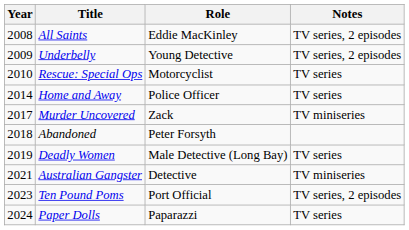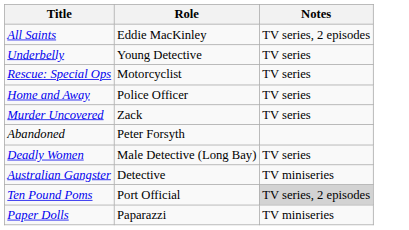 <table class="wikitable">
 <tr>
-<th>Year</th>
 <th>Title</th>
 <th>Role</th>
 <th>Notes</th>
 </tr>
 <tr>
-<td>2008</td>
 <td><em><a href='#'>All Saints</a></em></td>
 <td>Eddie MacKinley</td>
 <td>TV series, 2 episodes</td>
 </tr>
 <tr>
-<td>2009</td>
 <td><em><a href='#'>Underbelly</a></em></td>
 <td>Young Detective</td>
-<td>TV series, 2 episodes</td>
+<td>TV series</td>
 </tr>
 <tr>
-<td>2010</td>
 <td><em><a href='#'>Rescue: Special Ops</a></em></td>
 <td>Motorcyclist</td>
 <td>TV series</td>
 </tr>
 <tr>
-<td>2014</td>
 <td><em><a href='#'>Home and Away</a></em></td>
 <td>Police Officer</td>
 <td>TV series</td>
 </tr>
 <tr>
-<td>2017</td>
 <td><em><a href='#'>Murder Uncovered</a></em></td>
 <td>Zack</td>
-<td>TV miniseries</td>
+<td>TV series</td>
 </tr>
 <tr>
-<td>2018</td>
 <td><em>Abandoned</em></td>
 <td>Peter Forsyth</td>
 <td></td>
 </tr>
 <tr>
-<td>2019</td>
 <td><em><a href='#'>Deadly Women</a></em></td>
 <td>Male Detective (Long Bay)</td>
 <td>TV series</td>
 </tr>
 <tr>
-<td>2021</td>
 <td><em><a href='#'>Australian Gangster</a></em></td>
 <td>Detective</td>
 <td>TV miniseries</td>
 </tr>
 <tr>
-<td>2023</td>
 <td><em><a href='#'>Ten Pound Poms</a></em></td>
 <td>Port Official</td>
-<td>TV series, 2 episodes</td>
+<td style="background: lightgrey;">TV series, 2 episodes</td>
 </tr>
 <tr>
-<td>2024</td>
 <td><em><a href='#'>Paper Dolls</a></em></td>
 <td>Paparazzi</td>
-<td>TV series</td>
+<td>TV miniseries</td>
 </tr>
 </table>
